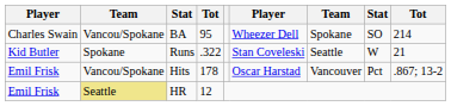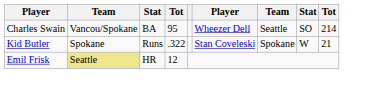 <table class="wikitable">
 <tr>
 <th>Player</th>
 <th>Team</th>
 <th>Stat</th>
 <th>Tot</th>
 <th></th>
 <th>Player</th>
 <th>Team</th>
 <th>Stat</th>
 <th>Tot</th>
 </tr>
 <tr>
 <td>Charles Swain</td>
 <td>Vancou/Spokane</td>
 <td>BA</td>
 <td>95</td>
 <td></td>
 <td><a href='#'>Wheezer Dell</a></td>
-<td>Spokane</td>
+<td>Seattle</td>
 <td>SO</td>
 <td>214</td>
 </tr>
 <tr>
 <td><a href='#'>Kid Butler</a></td>
 <td>Spokane</td>
 <td>Runs</td>
 <td>.322</td>
 <td></td>
 <td><a href='#'>Stan Coveleski</a></td>
-<td>Seattle</td>
+<td>Spokane</td>
 <td>W</td>
 <td>21</td>
-</tr>
-<tr>
-<td><a href='#'>Emil Frisk</a></td>
-<td>Vancou/Spokane</td>
-<td>Hits</td>
-<td>178</td>
-<td></td>
-<td><a href='#'>Oscar Harstad</a></td>
-<td>Vancouver</td>
-<td>Pct</td>
-<td>.867; 13-2</td>
 </tr>
 <tr>
 <td><a href='#'>Emil Frisk</a></td>
 <td style="background: khaki;">Seattle</td>
 <td>HR</td>
 <td>12</td>
 </tr>
 </table>
